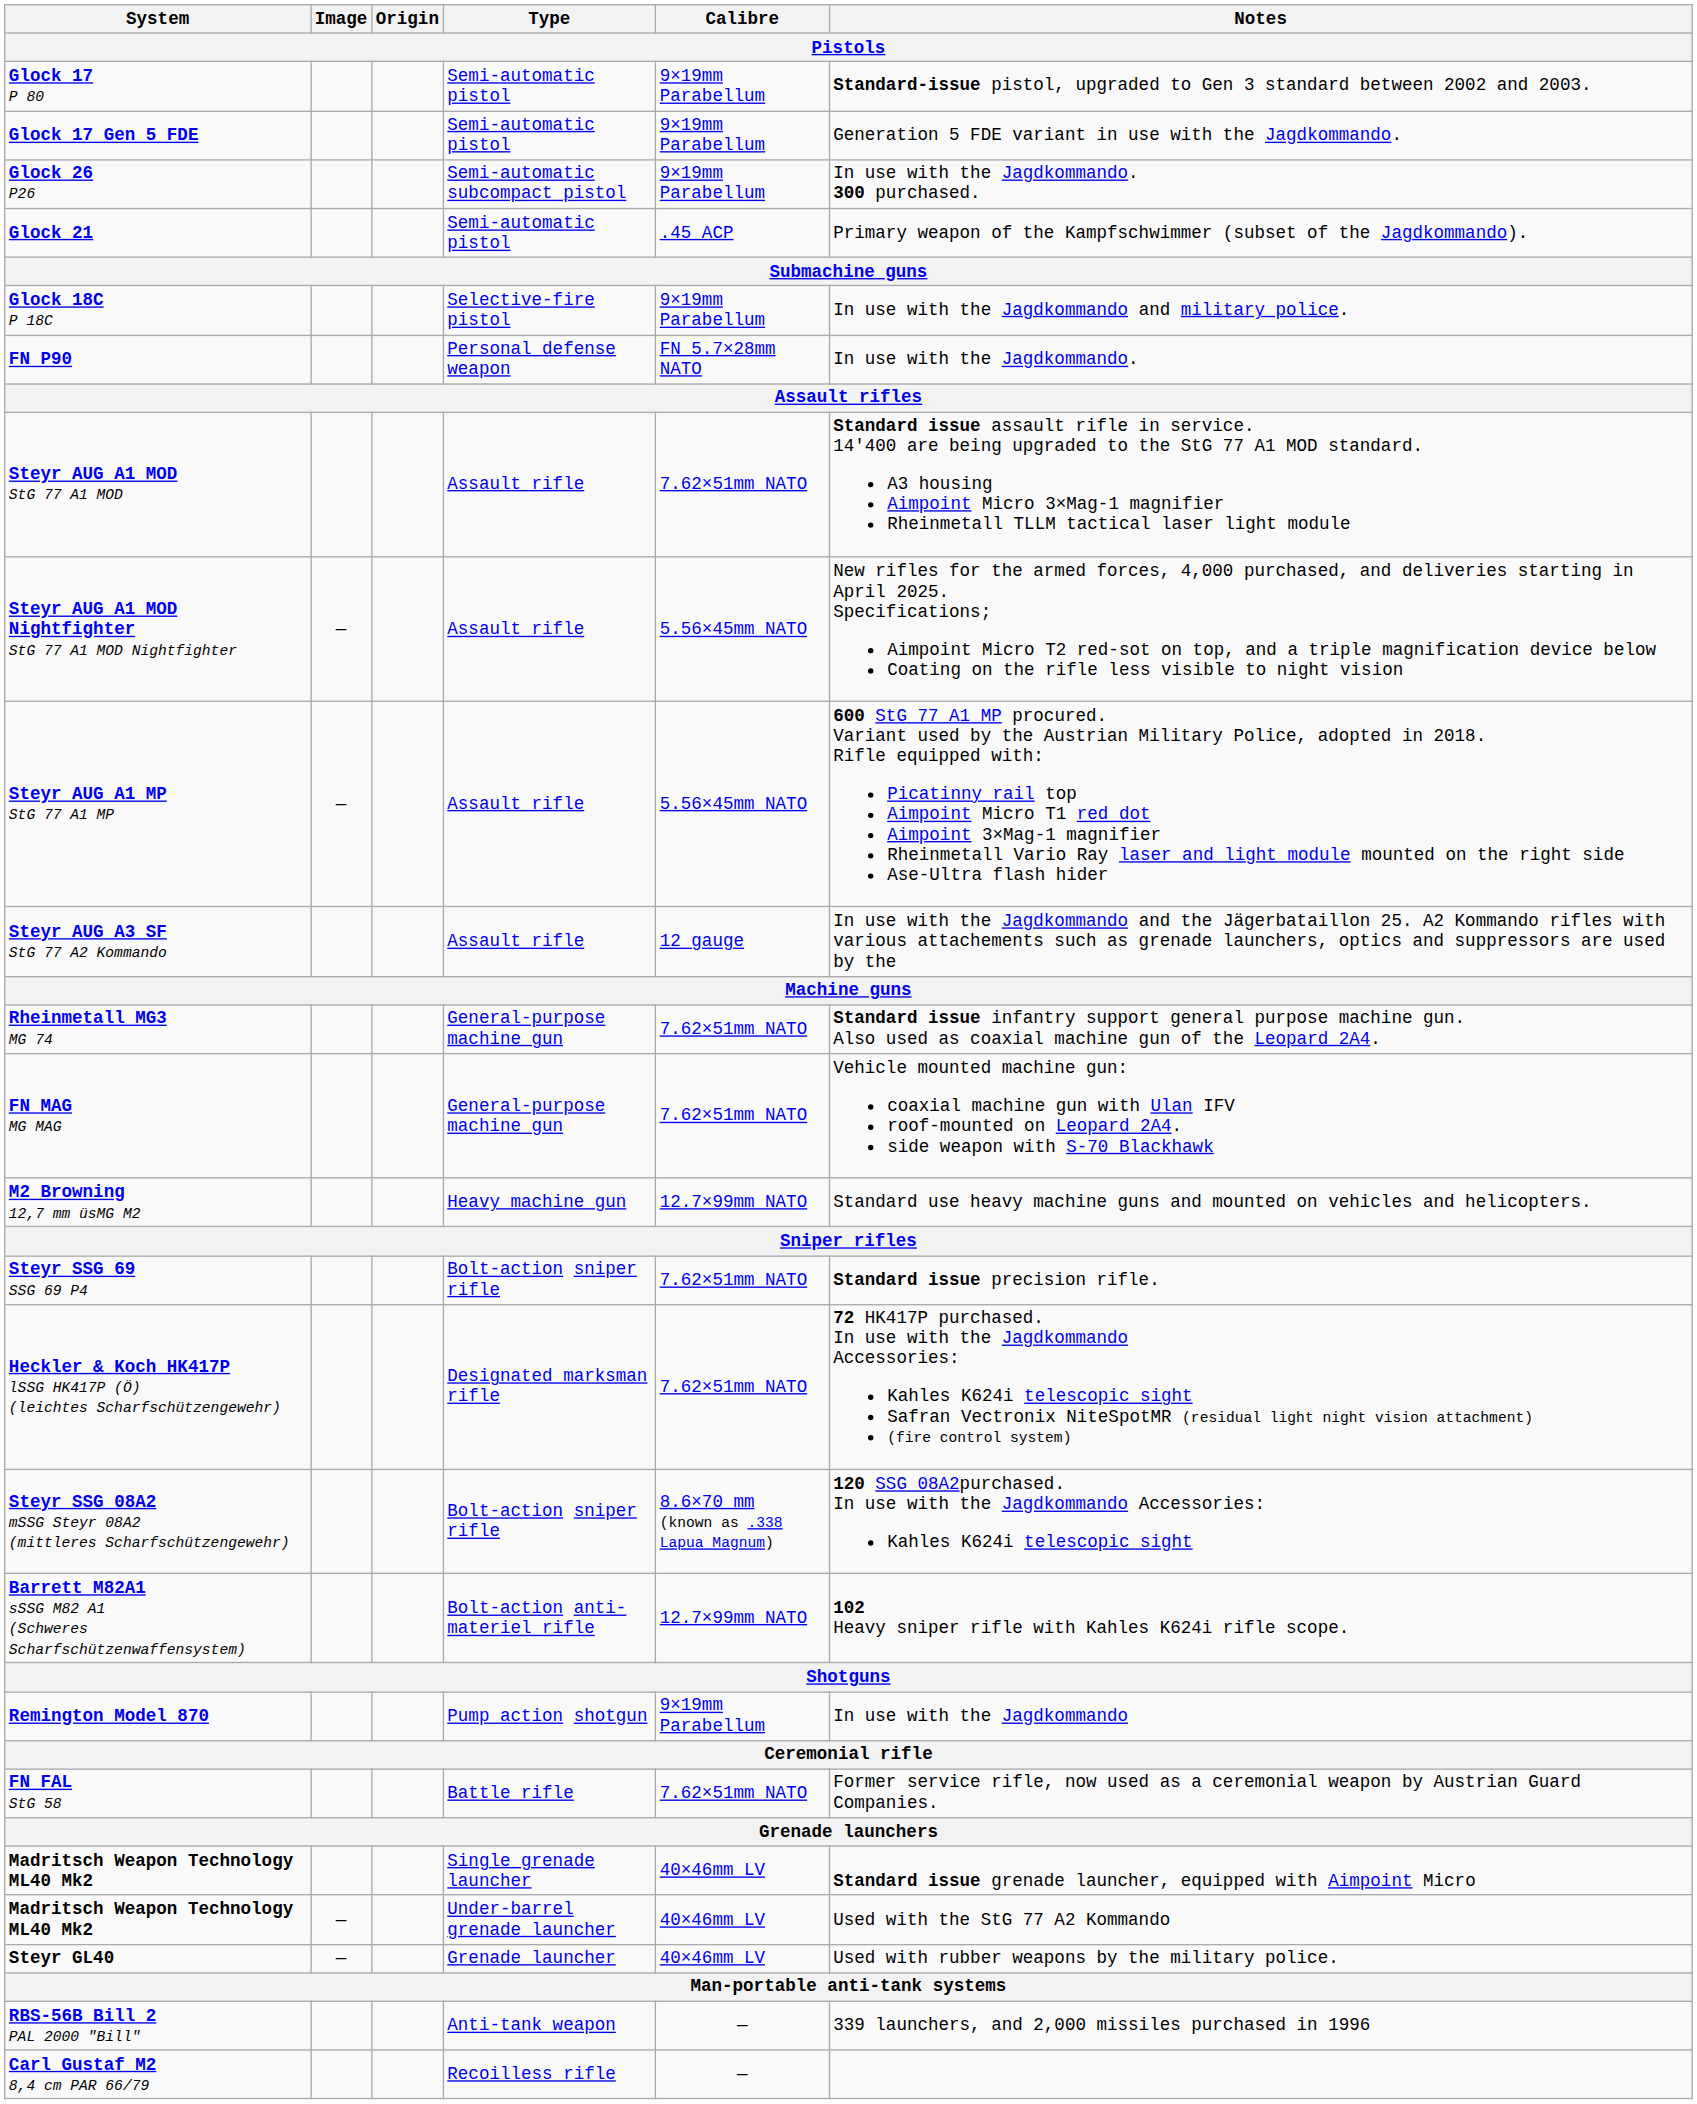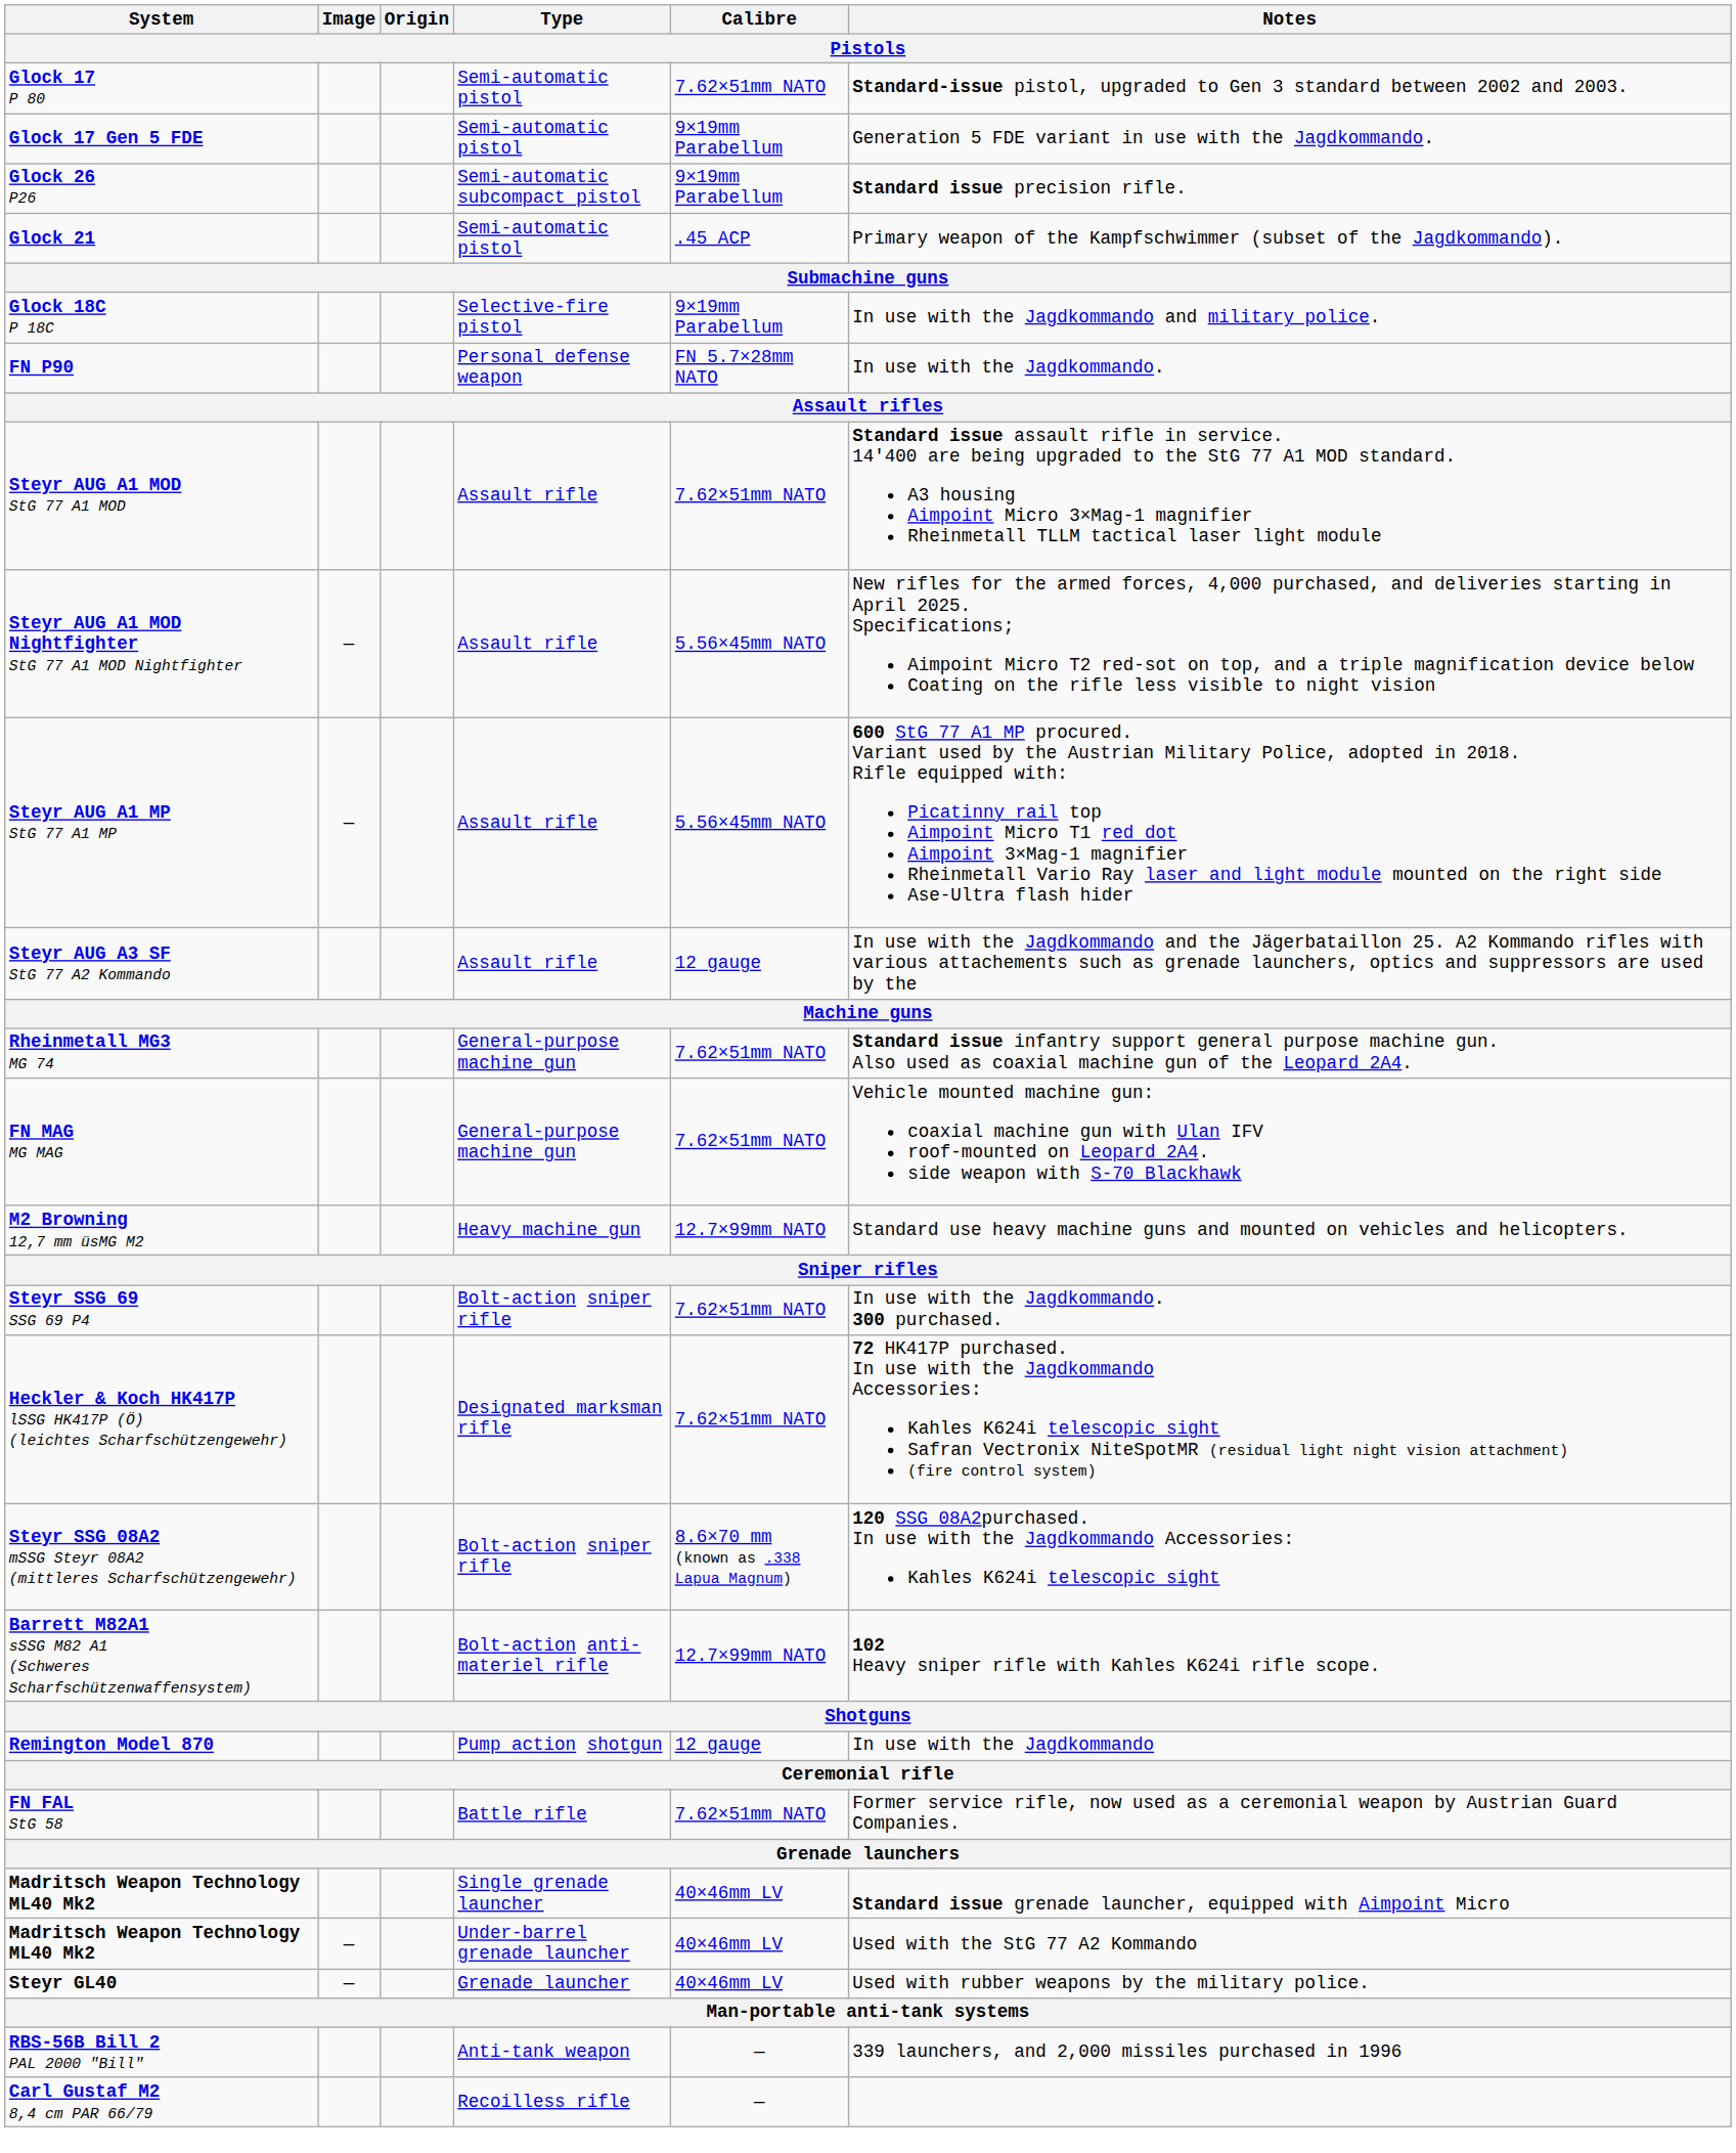 <table class="wikitable">
 <tr>
 <th>System</th>
 <th>Image</th>
 <th>Origin</th>
 <th>Type</th>
 <th>Calibre</th>
 <th>Notes</th>
 </tr>
 <tr>
 <th colspan="6"><a href='#'>Pistols</a></th>
 </tr>
 <tr>
 <td><a href='#'><strong>Glock 17</strong></a><br><em><small>P 80</small></em></td>
 <td></td>
 <td></td>
 <td><a href='#'>Semi-automatic pistol</a></td>
-<td><a href='#'>9×19mm Parabellum</a></td>
+<td><a href='#'>7.62×51mm NATO</a></td>
 <td><strong>Standard-issue</strong> pistol, upgraded to Gen 3 standard between 2002 and 2003.</td>
 </tr>
 <tr>
 <td><a href='#'><strong>Glock 17 Gen 5 FDE</strong></a></td>
 <td></td>
 <td></td>
 <td><a href='#'>Semi-automatic pistol</a></td>
 <td><a href='#'>9×19mm Parabellum</a></td>
 <td>Generation 5 FDE variant in use with the <a href='#'>Jagdkommando</a>.</td>
 </tr>
 <tr>
 <td><a href='#'><strong>Glock 26</strong></a><br><em><small>P26</small></em></td>
 <td></td>
 <td></td>
 <td><a href='#'>Semi-automatic subcompact pistol</a></td>
 <td><a href='#'>9×19mm Parabellum</a></td>
-<td>In use with the <a href='#'>Jagdkommando</a>.<br><strong>300</strong> purchased.</td>
+<td><strong>Standard issue</strong> precision rifle.</td>
 </tr>
 <tr>
 <td><strong><a href='#'>Glock 21</a></strong></td>
 <td></td>
 <td></td>
 <td><a href='#'>Semi-automatic pistol</a></td>
 <td><a href='#'>.45 ACP</a></td>
 <td>Primary weapon of the Kampfschwimmer (subset of the <a href='#'>Jagdkommando</a>).</td>
 </tr>
 <tr>
 <th colspan="6"><a href='#'>Submachine guns</a></th>
 </tr>
 <tr>
 <td><a href='#'><strong>Glock 18C</strong></a><br><em><small>P 18C</small></em></td>
 <td></td>
 <td></td>
 <td><a href='#'>Selective-fire pistol</a></td>
 <td><a href='#'>9×19mm Parabellum</a></td>
 <td>In use with the <a href='#'>Jagdkommando</a> and <a href='#'>military police</a>.</td>
 </tr>
 <tr>
 <td><strong><a href='#'>FN P90</a></strong></td>
 <td></td>
 <td></td>
 <td><a href='#'>Personal defense weapon</a></td>
 <td><a href='#'>FN 5.7×28mm NATO</a></td>
 <td>In use with the <a href='#'>Jagdkommando</a>.</td>
 </tr>
 <tr>
 <th colspan="6"><a href='#'>Assault rifles</a></th>
 </tr>
 <tr>
 <td><a href='#'><strong>Steyr AUG A1 MOD</strong></a><br><em><small>StG 77 A1 MOD</small></em></td>
 <td></td>
 <td></td>
 <td><a href='#'>Assault rifle</a></td>
 <td><a href='#'>7.62×51mm NATO</a></td>
 <td><strong>Standard issue</strong> assault rifle in service.<br>14'400 are being upgraded to the StG 77 A1 MOD standard.<ul><li>A3 housing</li><li><a href='#'>Aimpoint</a> Micro 3×Mag-1 magnifier</li><li>Rheinmetall TLLM tactical laser light module</li></ul></td>
 </tr>
 <tr>
 <td><a href='#'><strong>Steyr AUG A1 MOD Nightfighter</strong></a><br><em><small>StG 77 A1 MOD Nightfighter</small></em></td>
 <td style="text-align: center;">—</td>
 <td></td>
 <td><a href='#'>Assault rifle</a></td>
 <td><a href='#'>5.56×45mm NATO</a></td>
 <td>New rifles for the armed forces, 4,000 purchased, and deliveries starting in April 2025.<br>Specifications;<ul><li>Aimpoint Micro T2 red-sot on top, and a triple magnification device below</li><li>Coating on the rifle less visible to night vision</li></ul></td>
 </tr>
 <tr>
 <td><a href='#'><strong>Steyr AUG A1 MP</strong></a><br><em><small>StG 77 A1 MP</small></em></td>
 <td style="text-align: center;">—</td>
 <td></td>
 <td><a href='#'>Assault rifle</a></td>
 <td><a href='#'>5.56×45mm NATO</a></td>
 <td><strong>600</strong> <a href='#'>StG 77 A1 MP</a> procured.<br>Variant used by the Austrian Military Police, adopted in 2018.<br>Rifle equipped with:<ul><li><a href='#'>Picatinny rail</a> top</li><li><a href='#'>Aimpoint</a> Micro T1 <a href='#'>red dot</a></li><li><a href='#'>Aimpoint</a> 3×Mag-1 magnifier</li><li>Rheinmetall Vario Ray <a href='#'>laser and light module</a> mounted on the right side</li><li>Ase-Ultra flash hider</li></ul></td>
 </tr>
 <tr>
 <td><strong><a href='#'>Steyr AUG A3 SF</a></strong><br><em><small>StG 77 A2 Kommando</small></em></td>
 <td></td>
 <td></td>
 <td><a href='#'>Assault rifle</a></td>
 <td><a href='#'>12 gauge</a></td>
 <td>In use with the <a href='#'>Jagdkommando</a> and the Jägerbataillon 25. A2 Kommando rifles with various attachements such as grenade launchers, optics and suppressors are used by the</td>
 </tr>
 <tr>
 <th colspan="6"><a href='#'>Machine guns</a></th>
 </tr>
 <tr>
 <td><strong><a href='#'>Rheinmetall MG3</a></strong><br><small><em>MG 74</em></small></td>
 <td></td>
 <td><br></td>
 <td><a href='#'>General-purpose machine gun</a></td>
 <td><a href='#'>7.62×51mm NATO</a></td>
 <td><strong>Standard issue</strong> infantry support general purpose machine gun.<br>Also used as coaxial machine gun of the <a href='#'>Leopard 2A4</a>.</td>
 </tr>
 <tr>
 <td><strong><a href='#'>FN MAG</a></strong><br><small><em>MG MAG</em></small></td>
 <td></td>
 <td></td>
 <td><a href='#'>General-purpose machine gun</a></td>
 <td><a href='#'>7.62×51mm NATO</a></td>
 <td>Vehicle mounted machine gun:<br><ul><li>coaxial machine gun with <a href='#'>Ulan</a> IFV</li><li>roof-mounted on <a href='#'>Leopard 2A4</a>.</li><li>side weapon with <a href='#'>S-70 Blackhawk</a></li></ul></td>
 </tr>
 <tr>
 <td><a href='#'><strong>M2 Browning</strong></a><br><small><em>12,7 mm üsMG M2</em></small></td>
 <td></td>
 <td></td>
 <td><a href='#'>Heavy machine gun</a></td>
 <td><a href='#'>12.7×99mm NATO</a></td>
 <td>Standard use heavy machine guns and mounted on vehicles and helicopters.</td>
 </tr>
 <tr>
 <th colspan="6"><a href='#'>Sniper rifles</a></th>
 </tr>
 <tr>
 <td><strong><a href='#'>Steyr SSG 69</a></strong><br><em><small>SSG 69 P4</small></em></td>
 <td></td>
 <td></td>
 <td><a href='#'>Bolt-action</a> <a href='#'>sniper rifle</a></td>
 <td><a href='#'>7.62×51mm NATO</a></td>
-<td><strong>Standard issue</strong> precision rifle.</td>
+<td>In use with the <a href='#'>Jagdkommando</a>.<br><strong>300</strong> purchased.</td>
 </tr>
 <tr>
 <td><a href='#'><strong>Heckler & Koch HK417P</strong></a><br><em><small>lSSG HK417P (Ö)</small></em><br><small><em>(leichtes Scharfschützengewehr)</em></small></td>
 <td></td>
 <td></td>
 <td><a href='#'>Designated marksman rifle</a></td>
 <td><a href='#'>7.62×51mm NATO</a></td>
 <td><strong>72</strong> HK417P purchased.<br>In use with the <a href='#'>Jagdkommando</a><br>Accessories:<ul><li>Kahles K624i <a href='#'>telescopic sight</a></li><li>Safran Vectronix NiteSpotMR  <small>(residual light night vision attachment)</small></li><li> <small>(fire control system)</small></li></ul></td>
 </tr>
 <tr>
 <td><a href='#'><strong>Steyr SSG 08A2</strong></a><br><em><small>mSSG Steyr 08A2</small></em><br><small><em>(mittleres Scharfschützengewehr)</em></small></td>
 <td></td>
 <td></td>
 <td><a href='#'>Bolt-action</a> <a href='#'>sniper rifle</a></td>
 <td><a href='#'>8.6×70 mm</a><br><small>(known as <a href='#'>.338 Lapua Magnum</a>)</small></td>
 <td><strong>120</strong> <a href='#'>SSG 08A2</a>purchased.<br>In use with the <a href='#'>Jagdkommando</a>  Accessories:<ul><li>Kahles K624i <a href='#'>telescopic sight</a></li></ul></td>
 </tr>
 <tr>
 <td><a href='#'><strong>Barrett M82A1</strong></a><br><small><em>sSSG M82 A1</em></small><br><small><em>(Schweres Scharfschützenwaffensystem)</em></small></td>
 <td></td>
 <td></td>
 <td><a href='#'>Bolt-action</a> <a href='#'>anti-materiel rifle</a></td>
 <td><a href='#'>12.7×99mm NATO</a></td>
 <td><strong>102</strong><br>Heavy sniper rifle with Kahles K624i rifle scope.</td>
 </tr>
 <tr>
 <th colspan="6"><a href='#'>Shotguns</a></th>
 </tr>
 <tr>
 <td><strong><a href='#'>Remington Model 870</a></strong></td>
 <td></td>
 <td></td>
 <td><a href='#'>Pump action</a> <a href='#'>shotgun</a></td>
-<td><a href='#'>9×19mm Parabellum</a></td>
+<td><a href='#'>12 gauge</a></td>
 <td>In use with the <a href='#'>Jagdkommando</a></td>
 </tr>
 <tr>
 <th colspan="6">Ceremonial rifle</th>
 </tr>
 <tr>
 <td><strong><a href='#'>FN FAL</a></strong><br><em><small>StG 58</small></em></td>
 <td></td>
 <td><br></td>
 <td><a href='#'>Battle rifle</a></td>
 <td><a href='#'>7.62×51mm NATO</a></td>
 <td>Former service rifle, now used as a ceremonial weapon by Austrian Guard Companies.</td>
 </tr>
 <tr>
 <th colspan="6">Grenade launchers</th>
 </tr>
 <tr>
 <td><strong>Madritsch Weapon Technology ML40 Mk2</strong></td>
 <td></td>
 <td></td>
 <td><a href='#'>Single grenade launcher</a></td>
 <td><a href='#'>40×46mm LV</a></td>
 <td><br><strong>Standard issue</strong> grenade launcher, equipped with <a href='#'>Aimpoint</a> Micro</td>
 </tr>
 <tr>
 <td><strong>Madritsch Weapon Technology ML40 Mk2</strong></td>
 <td style="text-align: center;">—</td>
 <td></td>
 <td><a href='#'>Under-barrel grenade launcher</a></td>
 <td><a href='#'>40×46mm LV</a></td>
 <td>Used with the StG 77 A2 Kommando</td>
 </tr>
 <tr>
 <td><strong>Steyr GL40</strong></td>
 <td style="text-align: center;">—</td>
 <td></td>
 <td><a href='#'>Grenade launcher</a></td>
 <td><a href='#'>40×46mm LV</a></td>
 <td>Used with rubber weapons by the military police.</td>
 </tr>
 <tr>
 <th colspan="6">Man-portable anti-tank systems</th>
 </tr>
 <tr>
 <td><a href='#'><strong>RBS-56B Bill 2</strong></a><br><em><small>PAL 2000 "Bill"</small></em></td>
 <td></td>
 <td></td>
 <td><a href='#'>Anti-tank weapon</a></td>
 <td style="text-align: center;">—</td>
 <td>339 launchers, and 2,000 missiles purchased in 1996</td>
 </tr>
 <tr>
 <td><a href='#'><strong>Carl Gustaf M2</strong></a><br><em><small>8,4 cm PAR 66/79</small></em></td>
 <td></td>
 <td></td>
 <td><a href='#'>Recoilless rifle</a></td>
 <td style="text-align: center;">—</td>
 <td></td>
 </tr>
 </table>
